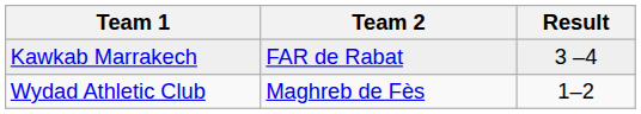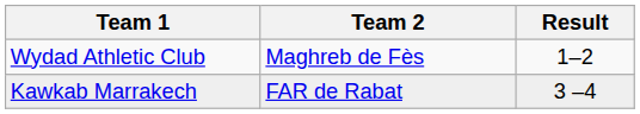 <table class="wikitable">
 <tr>
 <th width="180">Team 1</th>
 <th width="180">Team 2</th>
 <th width="80">Result</th>
 </tr>
+<tr>
+<td><a href='#'>Wydad Athletic Club</a></td>
+<td><a href='#'>Maghreb de Fès</a></td>
+<td align="center">1–2</td>
+</tr>
 <tr style="background:#EFEFEF">
 <td><a href='#'>Kawkab Marrakech</a></td>
 <td><a href='#'>FAR de Rabat</a></td>
 <td align="center">3 –4</td>
 </tr>
-<tr>
-<td><a href='#'>Wydad Athletic Club</a></td>
-<td><a href='#'>Maghreb de Fès</a></td>
-<td align="center">1–2</td>
-</tr>
 </table>
